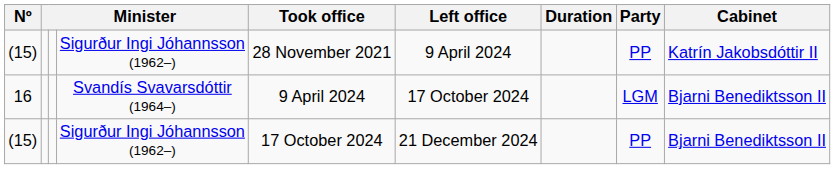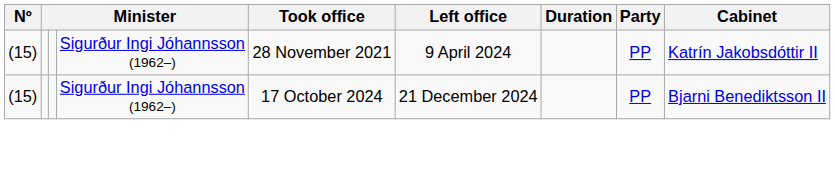 <table class="wikitable" style="text-align: center;">
 <tr>
 <th>Nº</th>
 <th colspan="3">Minister</th>
 <th>Took office</th>
 <th>Left office</th>
 <th>Duration</th>
 <th>Party</th>
 <th>Cabinet</th>
 </tr>
 <tr>
 <td style="text-align: centre;">(15)</td>
 <td></td>
 <td></td>
 <td><a href='#'>Sigurður Ingi Jóhannsson</a><br><small>(1962–)</small></td>
 <td>28 November 2021</td>
 <td>9 April 2024</td>
 <td></td>
 <td><a href='#'>PP</a></td>
 <td style="text-align: left;"><a href='#'>Katrín Jakobsdóttir II</a></td>
 </tr>
 <tr>
-<td style="text-align: centre;">16</td>
-<td></td>
-<td></td>
-<td><a href='#'>Svandís Svavarsdóttir</a><br><small>(1964–)</small></td>
-<td>9 April 2024</td>
-<td>17 October 2024</td>
-<td></td>
-<td><a href='#'>LGM</a></td>
-<td style="text-align: left;"><a href='#'>Bjarni Benediktsson II</a></td>
-</tr>
-<tr>
 <td style="text-align: centre;">(15)</td>
 <td></td>
 <td></td>
 <td><a href='#'>Sigurður Ingi Jóhannsson</a><br><small>(1962–)</small></td>
 <td>17 October 2024</td>
 <td>21 December 2024</td>
 <td></td>
 <td><a href='#'>PP</a></td>
 <td style="text-align: left;"><a href='#'>Bjarni Benediktsson II</a></td>
 </tr>
 </table>
